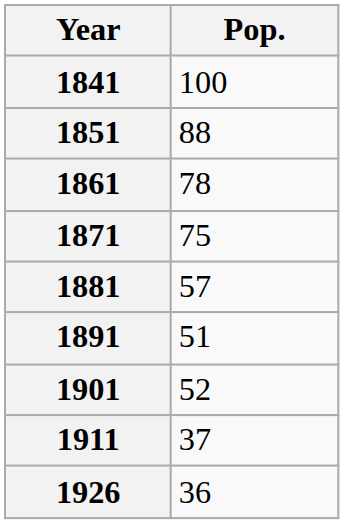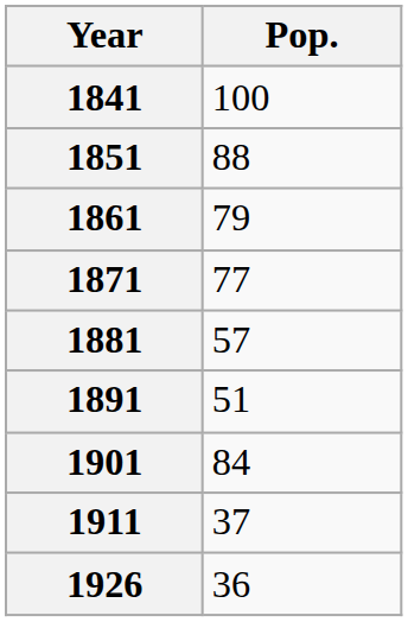 <table class="wikitable" style="margin:0; border:1px solid darkgrey;">
 <tr>
 <th style="width:75px;">Year</th>
 <th style="width:75px;">Pop.</th>
 </tr>
 <tr>
 <th>1841</th>
 <td>100  </td>
 </tr>
 <tr>
 <th>1851</th>
 <td>88  </td>
 </tr>
 <tr>
 <th>1861</th>
-<td>78 </td>
+<td>79 </td>
 </tr>
 <tr>
 <th>1871</th>
-<td>75 </td>
+<td>77 </td>
 </tr>
 <tr>
 <th>1881</th>
 <td>57 </td>
 </tr>
 <tr>
 <th>1891</th>
 <td>51 </td>
 </tr>
 <tr>
 <th>1901</th>
-<td>52 </td>
+<td>84 </td>
 </tr>
 <tr>
 <th>1911</th>
 <td>37 </td>
 </tr>
 <tr>
 <th>1926</th>
 <td>36 </td>
 </tr>
 </table>
